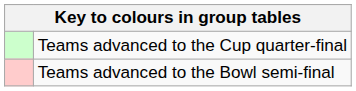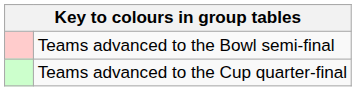 <table class="wikitable" style="text-align: center;">
 <tr>
 <th colspan=2>Key to colours in group tables</th>
 </tr>
 <tr>
+<td style="background:#fcc; width:20px;"></td>
+<td align=left>Teams advanced to the Bowl semi-final</td>
+</tr>
+<tr>
 <td style="background:#ccffcc; width:20px;"></td>
 <td align=left>Teams advanced to the Cup quarter-final</td>
 </tr>
-<tr>
-<td style="background:#fcc; width:20px;"></td>
-<td align=left>Teams advanced to the Bowl semi-final</td>
-</tr>
 </table>
